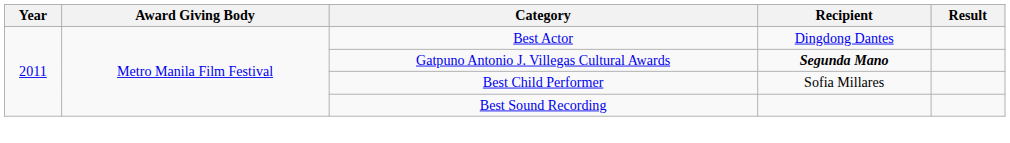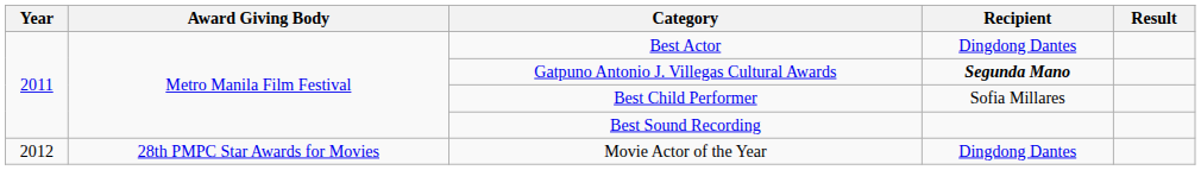 <table class="wikitable" width=90% style="text-align:center">
 <tr bgcolor="#CCCCCC">
 <th>Year</th>
 <th>Award Giving Body</th>
 <th>Category</th>
 <th>Recipient</th>
 <th>Result</th>
 </tr>
 <tr>
 <td rowspan=4><a href='#'>2011</a></td>
 <td rowspan=4><a href='#'>Metro Manila Film Festival</a></td>
 <td><a href='#'>Best Actor</a></td>
 <td><a href='#'>Dingdong Dantes</a></td>
 <td></td>
 </tr>
 <tr>
 <td><a href='#'>Gatpuno Antonio J. Villegas Cultural Awards</a></td>
 <td><strong><em>Segunda Mano</em></strong></td>
 <td></td>
 </tr>
 <tr>
 <td><a href='#'>Best Child Performer</a></td>
 <td>Sofia Millares</td>
 <td></td>
 </tr>
 <tr>
 <td><a href='#'>Best Sound Recording</a></td>
 <td></td>
 <td></td>
 </tr>
+<tr>
+<td>2012</td>
+<td><a href='#'>28th PMPC Star Awards for Movies</a></td>
+<td>Movie Actor of the Year</td>
+<td><a href='#'>Dingdong Dantes</a></td>
+<td></td>
+</tr>
 </table>
